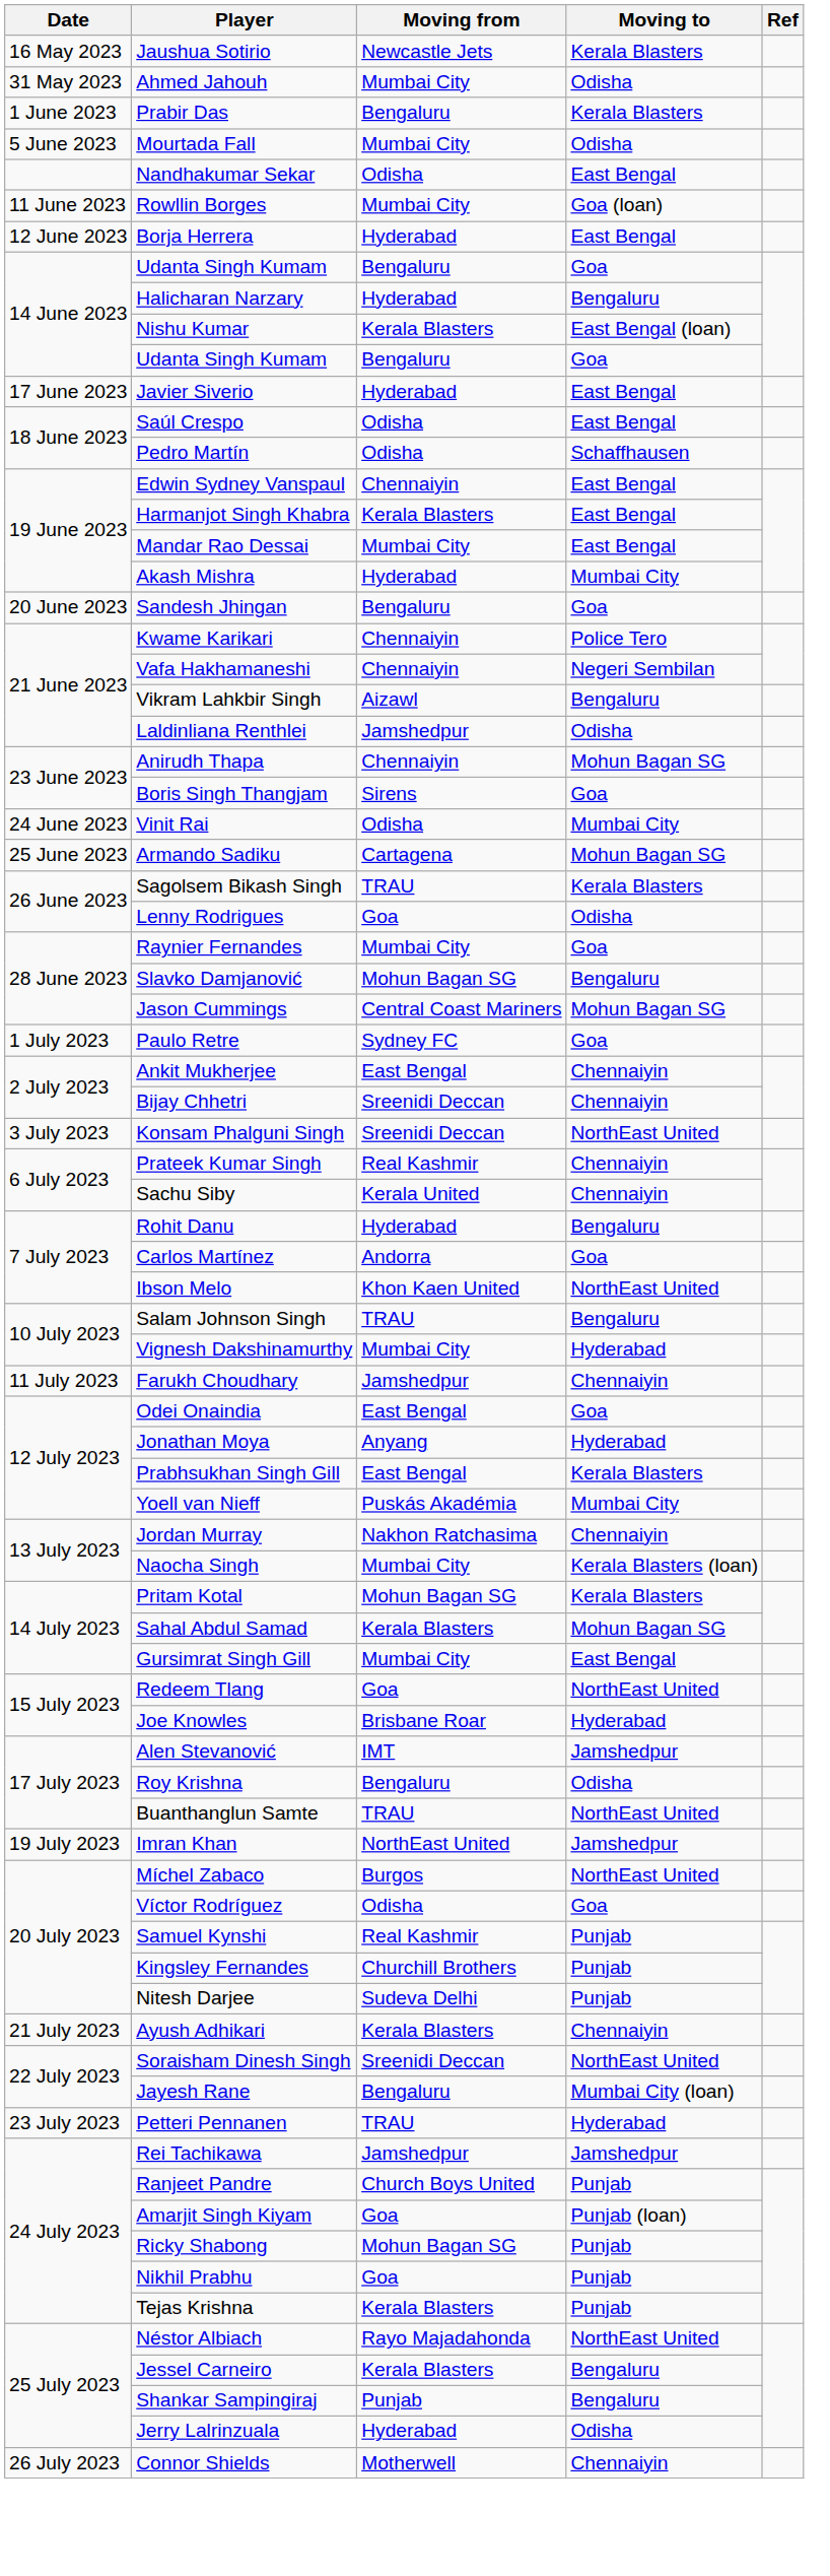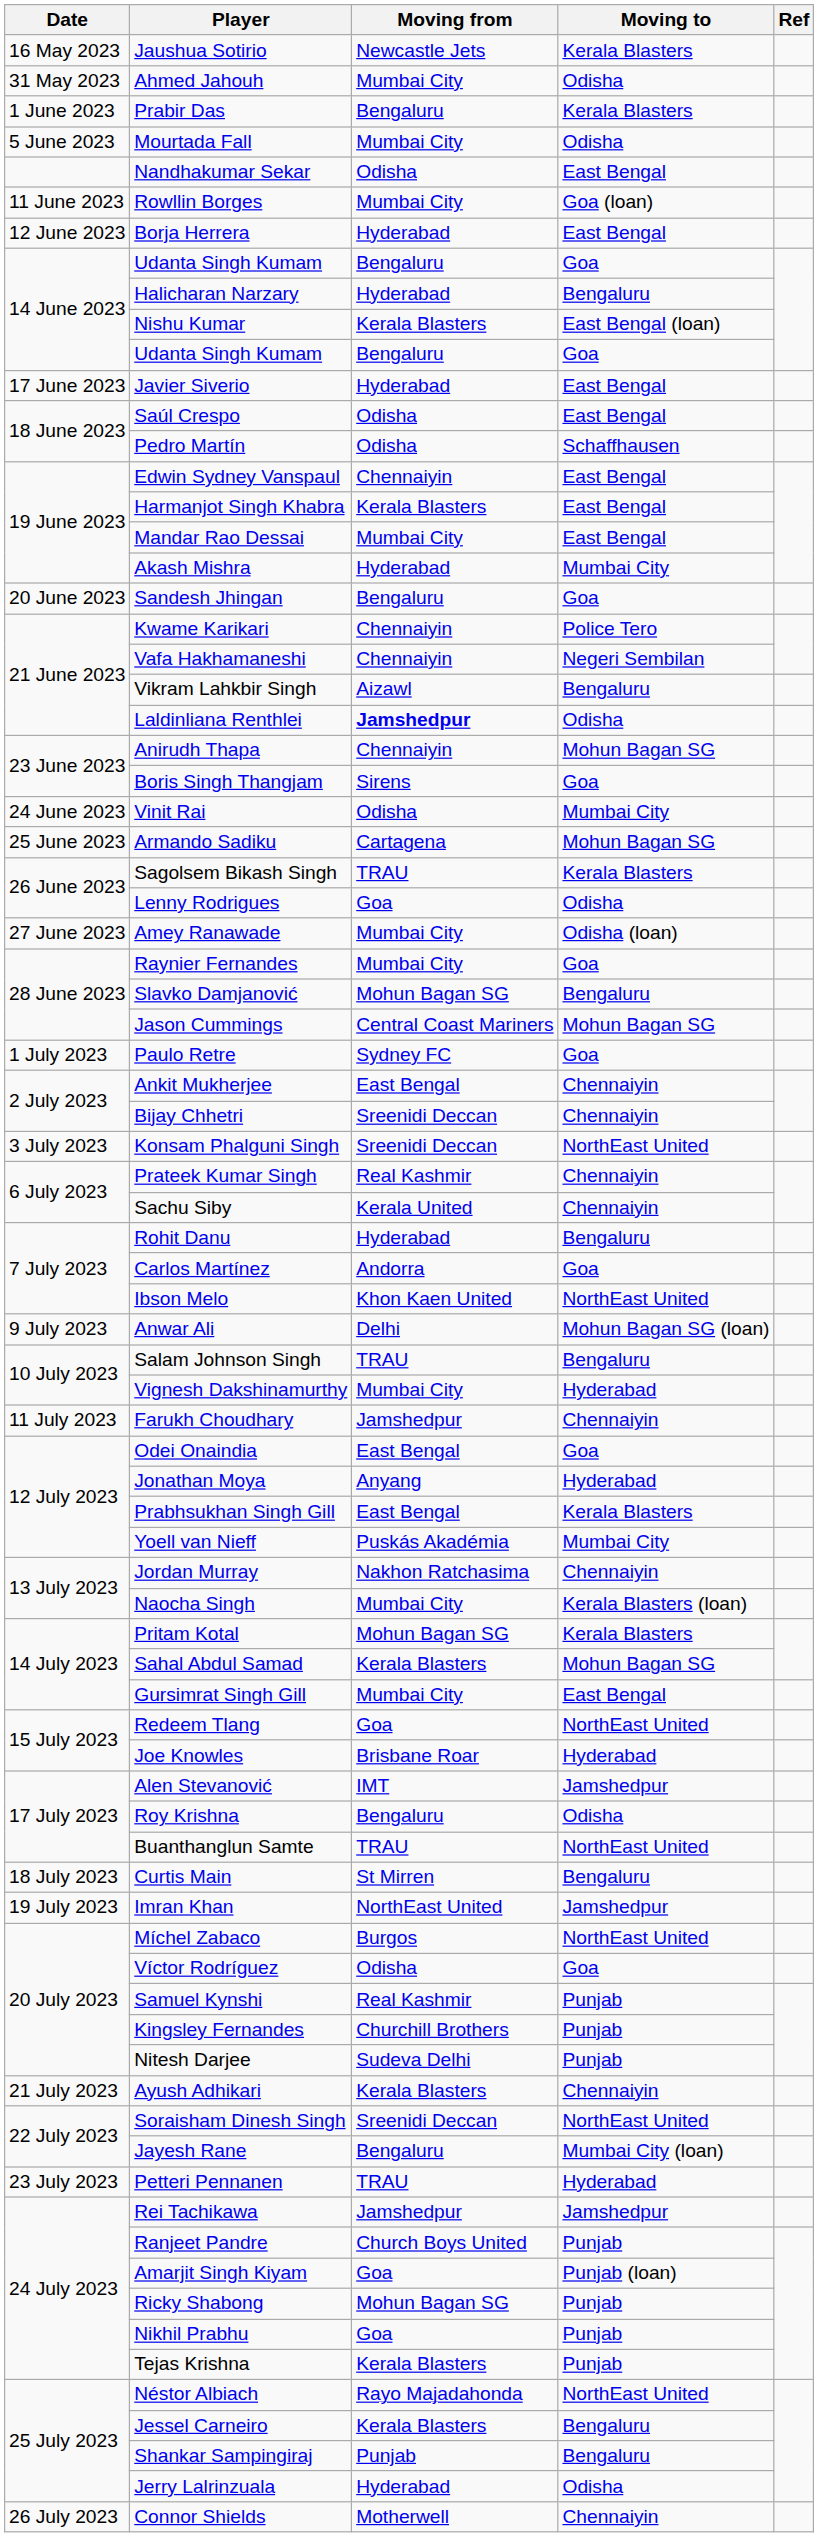 <table class="wikitable sortable">
 <tr>
 <th>Date</th>
 <th>Player</th>
 <th>Moving from</th>
 <th>Moving to</th>
 <th>Ref</th>
 </tr>
 <tr>
 <td>16 May 2023</td>
 <td> <a href='#'>Jaushua Sotirio</a></td>
 <td> <a href='#'>Newcastle Jets</a></td>
 <td><a href='#'>Kerala Blasters</a></td>
 <td></td>
 </tr>
 <tr>
 <td>31 May 2023</td>
 <td> <a href='#'>Ahmed Jahouh</a></td>
 <td><a href='#'>Mumbai City</a></td>
 <td><a href='#'>Odisha</a></td>
 <td></td>
 </tr>
 <tr>
 <td>1 June 2023</td>
 <td><a href='#'>Prabir Das</a></td>
 <td><a href='#'>Bengaluru</a></td>
 <td><a href='#'>Kerala Blasters</a></td>
 <td></td>
 </tr>
 <tr>
 <td>5 June 2023</td>
 <td> <a href='#'>Mourtada Fall</a></td>
 <td><a href='#'>Mumbai City</a></td>
 <td><a href='#'>Odisha</a></td>
 <td></td>
 </tr>
 <tr>
 <td></td>
 <td><a href='#'>Nandhakumar Sekar</a></td>
 <td><a href='#'>Odisha</a></td>
 <td><a href='#'>East Bengal</a></td>
 <td></td>
 </tr>
 <tr>
 <td>11 June 2023</td>
 <td><a href='#'>Rowllin Borges</a></td>
 <td><a href='#'>Mumbai City</a></td>
 <td><a href='#'>Goa</a> (loan)</td>
 <td></td>
 </tr>
 <tr>
 <td>12 June 2023</td>
 <td> <a href='#'>Borja Herrera</a></td>
 <td><a href='#'>Hyderabad</a></td>
 <td><a href='#'>East Bengal</a></td>
 <td></td>
 </tr>
 <tr>
 <td rowspan="4">14 June 2023</td>
 <td><a href='#'>Udanta Singh Kumam</a></td>
 <td><a href='#'>Bengaluru</a></td>
 <td><a href='#'>Goa</a></td>
 <td rowspan="4"></td>
 </tr>
 <tr>
 <td><a href='#'>Halicharan Narzary</a></td>
 <td><a href='#'>Hyderabad</a></td>
 <td><a href='#'>Bengaluru</a></td>
 </tr>
 <tr>
 <td><a href='#'>Nishu Kumar</a></td>
 <td><a href='#'>Kerala Blasters</a></td>
 <td><a href='#'>East Bengal</a> (loan)</td>
 </tr>
 <tr>
 <td><a href='#'>Udanta Singh Kumam</a></td>
 <td><a href='#'>Bengaluru</a></td>
 <td><a href='#'>Goa</a></td>
 </tr>
 <tr>
 <td>17 June 2023</td>
 <td> <a href='#'>Javier Siverio</a></td>
 <td><a href='#'>Hyderabad</a></td>
 <td><a href='#'>East Bengal</a></td>
 <td></td>
 </tr>
 <tr>
 <td rowspan="2">18 June 2023</td>
 <td> <a href='#'>Saúl Crespo</a></td>
 <td><a href='#'>Odisha</a></td>
 <td><a href='#'>East Bengal</a></td>
 <td></td>
 </tr>
 <tr>
 <td> <a href='#'>Pedro Martín</a></td>
 <td><a href='#'>Odisha</a></td>
 <td> <a href='#'>Schaffhausen</a></td>
 <td></td>
 </tr>
 <tr>
 <td rowspan="4">19 June 2023</td>
 <td><a href='#'>Edwin Sydney Vanspaul</a></td>
 <td><a href='#'>Chennaiyin</a></td>
 <td><a href='#'>East Bengal</a></td>
 <td rowspan="4"></td>
 </tr>
 <tr>
 <td><a href='#'>Harmanjot Singh Khabra</a></td>
 <td><a href='#'>Kerala Blasters</a></td>
 <td><a href='#'>East Bengal</a></td>
 </tr>
 <tr>
 <td><a href='#'>Mandar Rao Dessai</a></td>
 <td><a href='#'>Mumbai City</a></td>
 <td><a href='#'>East Bengal</a></td>
 </tr>
 <tr>
 <td><a href='#'>Akash Mishra</a></td>
 <td><a href='#'>Hyderabad</a></td>
 <td><a href='#'>Mumbai City</a></td>
 </tr>
 <tr>
 <td>20 June 2023</td>
 <td><a href='#'>Sandesh Jhingan</a></td>
 <td><a href='#'>Bengaluru</a></td>
 <td><a href='#'>Goa</a></td>
 <td></td>
 </tr>
 <tr>
 <td rowspan="4">21 June 2023</td>
 <td> <a href='#'>Kwame Karikari</a></td>
 <td><a href='#'>Chennaiyin</a></td>
 <td> <a href='#'>Police Tero</a></td>
 <td rowspan="2"></td>
 </tr>
 <tr>
 <td> <a href='#'>Vafa Hakhamaneshi</a></td>
 <td><a href='#'>Chennaiyin</a></td>
 <td> <a href='#'>Negeri Sembilan</a></td>
 </tr>
 <tr>
 <td>Vikram Lahkbir Singh</td>
 <td><a href='#'>Aizawl</a></td>
 <td><a href='#'>Bengaluru</a></td>
 <td></td>
 </tr>
 <tr>
 <td><a href='#'>Laldinliana Renthlei</a></td>
-<td><a href='#'>Jamshedpur</a></td>
+<td><strong><a href='#'>Jamshedpur</a></strong></td>
 <td><a href='#'>Odisha</a></td>
 <td></td>
 </tr>
 <tr>
 <td rowspan="2">23 June 2023</td>
 <td><a href='#'>Anirudh Thapa</a></td>
 <td><a href='#'>Chennaiyin</a></td>
 <td><a href='#'>Mohun Bagan SG</a></td>
 <td></td>
 </tr>
 <tr>
 <td><a href='#'>Boris Singh Thangjam</a></td>
 <td> <a href='#'>Sirens</a></td>
 <td><a href='#'>Goa</a></td>
 <td></td>
 </tr>
 <tr>
 <td>24 June 2023</td>
 <td><a href='#'>Vinit Rai</a></td>
 <td><a href='#'>Odisha</a></td>
 <td><a href='#'>Mumbai City</a></td>
 <td></td>
 </tr>
 <tr>
 <td>25 June 2023</td>
 <td> <a href='#'>Armando Sadiku</a></td>
 <td> <a href='#'>Cartagena</a></td>
 <td><a href='#'>Mohun Bagan SG</a></td>
 <td></td>
 </tr>
 <tr>
 <td rowspan="2">26 June 2023</td>
 <td>Sagolsem Bikash Singh</td>
 <td><a href='#'>TRAU</a></td>
 <td><a href='#'>Kerala Blasters</a></td>
 <td></td>
 </tr>
 <tr>
 <td><a href='#'>Lenny Rodrigues</a></td>
 <td><a href='#'>Goa</a></td>
 <td><a href='#'>Odisha</a></td>
+<td></td>
+</tr>
+<tr>
+<td>27 June 2023</td>
+<td><a href='#'>Amey Ranawade</a></td>
+<td><a href='#'>Mumbai City</a></td>
+<td><a href='#'>Odisha</a> (loan)</td>
 <td></td>
 </tr>
 <tr>
 <td rowspan="3">28 June 2023</td>
 <td><a href='#'>Raynier Fernandes</a></td>
 <td><a href='#'>Mumbai City</a></td>
 <td><a href='#'>Goa</a></td>
 <td></td>
 </tr>
 <tr>
 <td> <a href='#'>Slavko Damjanović</a></td>
 <td><a href='#'>Mohun Bagan SG</a></td>
 <td><a href='#'>Bengaluru</a></td>
 <td></td>
 </tr>
 <tr>
 <td> <a href='#'>Jason Cummings</a></td>
 <td> <a href='#'>Central Coast Mariners</a></td>
 <td><a href='#'>Mohun Bagan SG</a></td>
 <td></td>
 </tr>
 <tr>
 <td>1 July 2023</td>
 <td> <a href='#'>Paulo Retre</a></td>
 <td> <a href='#'>Sydney FC</a></td>
 <td><a href='#'>Goa</a></td>
 <td></td>
 </tr>
 <tr>
 <td rowspan="2">2 July 2023</td>
 <td><a href='#'>Ankit Mukherjee</a></td>
 <td><a href='#'>East Bengal</a></td>
 <td><a href='#'>Chennaiyin</a></td>
 <td rowspan="2"></td>
 </tr>
 <tr>
 <td><a href='#'>Bijay Chhetri</a></td>
 <td><a href='#'>Sreenidi Deccan</a></td>
 <td><a href='#'>Chennaiyin</a></td>
 </tr>
 <tr>
 <td>3 July 2023</td>
 <td><a href='#'>Konsam Phalguni Singh</a></td>
 <td><a href='#'>Sreenidi Deccan</a></td>
 <td><a href='#'>NorthEast United</a></td>
 <td></td>
 </tr>
 <tr>
 <td rowspan="2">6 July 2023</td>
 <td><a href='#'>Prateek Kumar Singh</a></td>
 <td><a href='#'>Real Kashmir</a></td>
 <td><a href='#'>Chennaiyin</a></td>
 <td rowspan="2"></td>
 </tr>
 <tr>
 <td>Sachu Siby</td>
 <td><a href='#'>Kerala United</a></td>
 <td><a href='#'>Chennaiyin</a></td>
 </tr>
 <tr>
 <td rowspan="3">7 July 2023</td>
 <td><a href='#'>Rohit Danu</a></td>
 <td><a href='#'>Hyderabad</a></td>
 <td><a href='#'>Bengaluru</a></td>
 <td></td>
 </tr>
 <tr>
 <td> <a href='#'>Carlos Martínez</a></td>
 <td> <a href='#'>Andorra</a></td>
 <td><a href='#'>Goa</a></td>
 <td></td>
 </tr>
 <tr>
 <td> <a href='#'>Ibson Melo</a></td>
 <td> <a href='#'>Khon Kaen United</a></td>
 <td><a href='#'>NorthEast United</a></td>
+<td></td>
+</tr>
+<tr>
+<td>9 July 2023</td>
+<td><a href='#'>Anwar Ali</a></td>
+<td><a href='#'>Delhi</a></td>
+<td><a href='#'>Mohun Bagan SG</a> (loan)</td>
 <td></td>
 </tr>
 <tr>
 <td rowspan="2">10 July 2023</td>
 <td>Salam Johnson Singh</td>
 <td><a href='#'>TRAU</a></td>
 <td><a href='#'>Bengaluru</a></td>
 <td></td>
 </tr>
 <tr>
 <td><a href='#'>Vignesh Dakshinamurthy</a></td>
 <td><a href='#'>Mumbai City</a></td>
 <td><a href='#'>Hyderabad</a></td>
 <td></td>
 </tr>
 <tr>
 <td>11 July 2023</td>
 <td><a href='#'>Farukh Choudhary</a></td>
 <td><a href='#'>Jamshedpur</a></td>
 <td><a href='#'>Chennaiyin</a></td>
 <td></td>
 </tr>
 <tr>
 <td rowspan="4">12 July 2023</td>
 <td> <a href='#'>Odei Onaindia</a></td>
 <td><a href='#'>East Bengal</a></td>
 <td><a href='#'>Goa</a></td>
 <td></td>
 </tr>
 <tr>
 <td> <a href='#'>Jonathan Moya</a></td>
 <td> <a href='#'>Anyang</a></td>
 <td><a href='#'>Hyderabad</a></td>
 <td></td>
 </tr>
 <tr>
 <td><a href='#'>Prabhsukhan Singh Gill</a></td>
 <td><a href='#'>East Bengal</a></td>
 <td><a href='#'>Kerala Blasters</a></td>
 <td></td>
 </tr>
 <tr>
 <td> <a href='#'>Yoell van Nieff</a></td>
 <td> <a href='#'>Puskás Akadémia</a></td>
 <td><a href='#'>Mumbai City</a></td>
 <td></td>
 </tr>
 <tr>
 <td rowspan="2">13 July 2023</td>
 <td> <a href='#'>Jordan Murray</a></td>
 <td> <a href='#'>Nakhon Ratchasima</a></td>
 <td><a href='#'>Chennaiyin</a></td>
 <td></td>
 </tr>
 <tr>
 <td><a href='#'>Naocha Singh</a></td>
 <td><a href='#'>Mumbai City</a></td>
 <td><a href='#'>Kerala Blasters</a> (loan)</td>
 <td></td>
 </tr>
 <tr>
 <td rowspan="3">14 July 2023</td>
 <td><a href='#'>Pritam Kotal</a></td>
 <td><a href='#'>Mohun Bagan SG</a></td>
 <td><a href='#'>Kerala Blasters</a></td>
 <td rowspan="2"></td>
 </tr>
 <tr>
 <td><a href='#'>Sahal Abdul Samad</a></td>
 <td><a href='#'>Kerala Blasters</a></td>
 <td><a href='#'>Mohun Bagan SG</a></td>
 </tr>
 <tr>
 <td><a href='#'>Gursimrat Singh Gill</a></td>
 <td><a href='#'>Mumbai City</a></td>
 <td><a href='#'>East Bengal</a></td>
 <td></td>
 </tr>
 <tr>
 <td rowspan="2">15 July 2023</td>
 <td><a href='#'>Redeem Tlang</a></td>
 <td><a href='#'>Goa</a></td>
 <td><a href='#'>NorthEast United</a></td>
 <td></td>
 </tr>
 <tr>
 <td> <a href='#'>Joe Knowles</a></td>
 <td> <a href='#'>Brisbane Roar</a></td>
 <td><a href='#'>Hyderabad</a></td>
 <td></td>
 </tr>
 <tr>
 <td rowspan="3">17 July 2023</td>
 <td> <a href='#'>Alen Stevanović</a></td>
 <td> <a href='#'>IMT</a></td>
 <td><a href='#'>Jamshedpur</a></td>
 <td></td>
 </tr>
 <tr>
 <td> <a href='#'>Roy Krishna</a></td>
 <td><a href='#'>Bengaluru</a></td>
 <td><a href='#'>Odisha</a></td>
 <td></td>
 </tr>
 <tr>
 <td>Buanthanglun Samte</td>
 <td><a href='#'>TRAU</a></td>
 <td><a href='#'>NorthEast United</a></td>
+<td></td>
+</tr>
+<tr>
+<td>18 July 2023</td>
+<td> <a href='#'>Curtis Main</a></td>
+<td> <a href='#'>St Mirren</a></td>
+<td><a href='#'>Bengaluru</a></td>
 <td></td>
 </tr>
 <tr>
 <td>19 July 2023</td>
 <td><a href='#'>Imran Khan</a></td>
 <td><a href='#'>NorthEast United</a></td>
 <td><a href='#'>Jamshedpur</a></td>
 <td></td>
 </tr>
 <tr>
 <td rowspan="5">20 July 2023</td>
 <td> <a href='#'>Míchel Zabaco</a></td>
 <td> <a href='#'>Burgos</a></td>
 <td><a href='#'>NorthEast United</a></td>
 <td></td>
 </tr>
 <tr>
 <td> <a href='#'>Víctor Rodríguez</a></td>
 <td><a href='#'>Odisha</a></td>
 <td><a href='#'>Goa</a></td>
 <td></td>
 </tr>
 <tr>
 <td><a href='#'>Samuel Kynshi</a></td>
 <td><a href='#'>Real Kashmir</a></td>
 <td><a href='#'>Punjab</a></td>
 <td rowspan="3"></td>
 </tr>
 <tr>
 <td><a href='#'>Kingsley Fernandes</a></td>
 <td><a href='#'>Churchill Brothers</a></td>
 <td><a href='#'>Punjab</a></td>
 </tr>
 <tr>
 <td>Nitesh Darjee</td>
 <td><a href='#'>Sudeva Delhi</a></td>
 <td><a href='#'>Punjab</a></td>
 </tr>
 <tr>
 <td>21 July 2023</td>
 <td><a href='#'>Ayush Adhikari</a></td>
 <td><a href='#'>Kerala Blasters</a></td>
 <td><a href='#'>Chennaiyin</a></td>
 <td></td>
 </tr>
 <tr>
 <td rowspan="2">22 July 2023</td>
 <td><a href='#'>Soraisham Dinesh Singh</a></td>
 <td><a href='#'>Sreenidi Deccan</a></td>
 <td><a href='#'>NorthEast United</a></td>
 <td></td>
 </tr>
 <tr>
 <td><a href='#'>Jayesh Rane</a></td>
 <td><a href='#'>Bengaluru</a></td>
 <td><a href='#'>Mumbai City</a> (loan)</td>
 <td></td>
 </tr>
 <tr>
 <td>23 July 2023</td>
 <td> <a href='#'>Petteri Pennanen</a></td>
 <td><a href='#'>TRAU</a></td>
 <td><a href='#'>Hyderabad</a></td>
 <td></td>
 </tr>
 <tr>
 <td rowspan="6">24 July 2023</td>
 <td> <a href='#'>Rei Tachikawa</a></td>
 <td><a href='#'>Jamshedpur</a></td>
 <td><a href='#'>Jamshedpur</a></td>
 <td></td>
 </tr>
 <tr>
 <td><a href='#'>Ranjeet Pandre</a></td>
 <td><a href='#'>Church Boys United</a></td>
 <td><a href='#'>Punjab</a></td>
 <td rowspan="5"></td>
 </tr>
 <tr>
 <td><a href='#'>Amarjit Singh Kiyam</a></td>
 <td><a href='#'>Goa</a></td>
 <td><a href='#'>Punjab</a> (loan)</td>
 </tr>
 <tr>
 <td><a href='#'>Ricky Shabong</a></td>
 <td><a href='#'>Mohun Bagan SG</a></td>
 <td><a href='#'>Punjab</a></td>
 </tr>
 <tr>
 <td><a href='#'>Nikhil Prabhu</a></td>
 <td><a href='#'>Goa</a></td>
 <td><a href='#'>Punjab</a></td>
 </tr>
 <tr>
 <td>Tejas Krishna</td>
 <td><a href='#'>Kerala Blasters</a></td>
 <td><a href='#'>Punjab</a></td>
 </tr>
 <tr>
 <td rowspan="4">25 July 2023</td>
 <td> <a href='#'>Néstor Albiach</a></td>
 <td> <a href='#'>Rayo Majadahonda</a></td>
 <td><a href='#'>NorthEast United</a></td>
 <td rowspan="4"></td>
 </tr>
 <tr>
 <td><a href='#'>Jessel Carneiro</a></td>
 <td><a href='#'>Kerala Blasters</a></td>
 <td><a href='#'>Bengaluru</a></td>
 </tr>
 <tr>
 <td><a href='#'>Shankar Sampingiraj</a></td>
 <td><a href='#'>Punjab</a></td>
 <td><a href='#'>Bengaluru</a></td>
 </tr>
 <tr>
 <td><a href='#'>Jerry Lalrinzuala</a></td>
 <td><a href='#'>Hyderabad</a></td>
 <td><a href='#'>Odisha</a></td>
 </tr>
 <tr>
 <td>26 July 2023</td>
 <td> <a href='#'>Connor Shields</a></td>
 <td> <a href='#'>Motherwell</a></td>
 <td><a href='#'>Chennaiyin</a></td>
 <td></td>
 </tr>
 </table>
